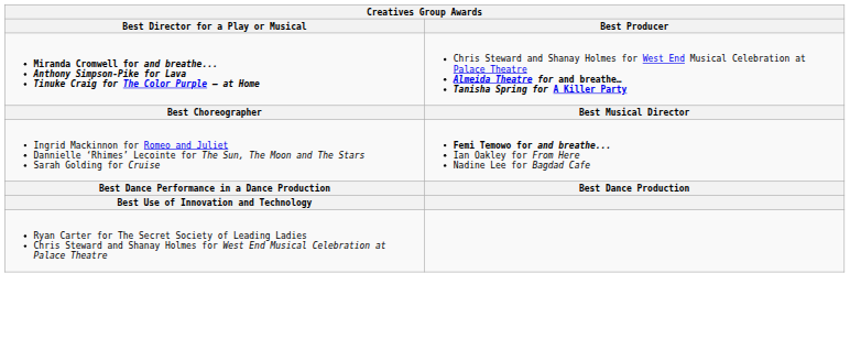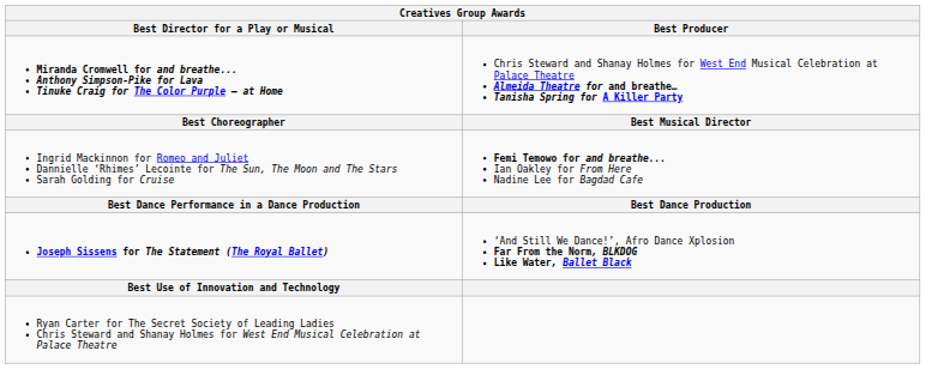 <table class="wikitable">
 <tr>
 <th colspan="2">Creatives Group Awards</th>
 </tr>
 <tr>
 <th>Best Director for a Play or Musical</th>
 <th>Best Producer</th>
 </tr>
 <tr>
 <td><br><ul><li><strong>Miranda Cromwell for <em>and breathe...<strong><em></li><li>Anthony Simpson-Pike for </em>Lava<em></li><li>Tinuke Craig for </em><a href='#'>The Color Purple</a> – at Home<em></li></ul></td>
 <td><br><ul><li></strong>Chris Steward and Shanay Holmes for<strong> </em></strong><a href='#'>West End</a> Musical Celebration at <a href='#'>Palace Theatre</a><strong><em></li><li><a href='#'>Almeida Theatre</a> for </em>and breathe…<em></li><li>Tanisha Spring for </em><a href='#'>A Killer Party</a><em></li></ul></td>
 </tr>
 <tr>
 <th>Best Choreographer</th>
 <th>Best Musical Director</th>
 </tr>
 <tr>
 <td><br><ul><li></strong>Ingrid Mackinnon for </em><a href='#'>Romeo and Juliet</a></em></strong></li><li>Dannielle ‘Rhimes’ Lecointe for <em>The Sun, The Moon and The Stars</em></li><li>Sarah Golding for <em>Cruise</em></li></ul></td>
 <td><br><ul><li><strong>Femi Temowo for</strong> <strong><em>and breathe...</em></strong></li><li>Ian Oakley for <em>From Here</em></li><li>Nadine Lee for <em>Bagdad Cafe</em></li></ul></td>
 </tr>
 <tr>
 <th>Best Dance Performance in a Dance Production</th>
 <th>Best Dance Production</th>
 </tr>
 <tr>
+<td><br><ul><li><strong><a href='#'>Joseph Sissens</a> for <em>The Statement (<a href='#'>The Royal Ballet</a>)<strong><em></li></ul></td>
+<td><br><ul><li></em></strong>‘And Still We Dance!’, Afro Dance Xplosion<strong><em></li><li></em>Far From the Norm<em>, BLKDOG</li><li></em>Like Water<em>, <a href='#'>Ballet Black</a></li></ul></td>
+</tr>
+<tr>
 <th>Best Use of Innovation and Technology</th>
 <th></th>
 </tr>
 <tr>
 <td><br><ul><li></strong>Ryan Carter for </em>The Secret Society of Leading Ladies</em></strong></li><li>Chris Steward and Shanay Holmes for <em>West End Musical Celebration at Palace Theatre</em></li></ul></td>
 <td></td>
 </tr>
 </table>
